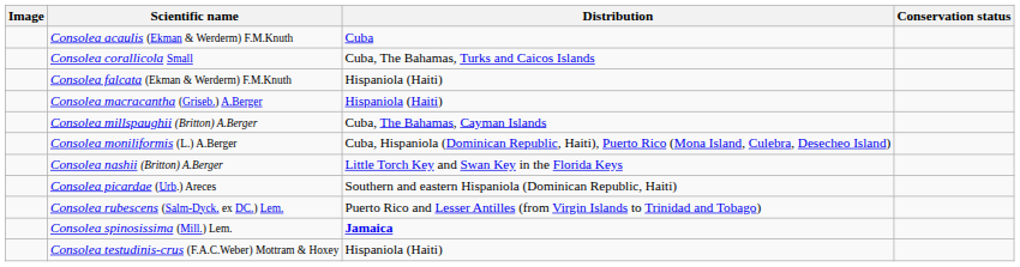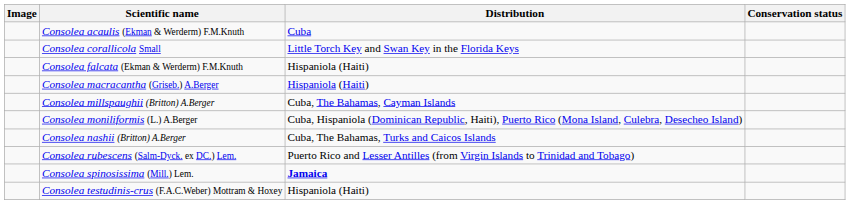 <table class="wikitable">
 <tr>
 <th>Image</th>
 <th>Scientific name</th>
 <th>Distribution</th>
 <th><strong>Conservation status</strong></th>
 </tr>
 <tr>
 <td></td>
 <td><em><a href='#'>Consolea acaulis</a></em> <small>(<a href='#'>Ekman</a> & Werderm) F.M.Knuth</small></td>
 <td><a href='#'>Cuba</a></td>
 <td></td>
 </tr>
 <tr>
 <td></td>
 <td><em><a href='#'>Consolea corallicola</a></em> <a href='#'><small>Small</small></a></td>
-<td>Cuba, The Bahamas, <a href='#'>Turks and Caicos Islands</a></td>
+<td><a href='#'>Little Torch Key</a> and <a href='#'>Swan Key</a> in the <a href='#'>Florida Keys</a></td>
 <td></td>
 </tr>
 <tr>
 <td></td>
 <td><em><a href='#'>Consolea falcata</a></em> <small>(Ekman & Werderm) F.M.Knuth</small></td>
 <td>Hispaniola (Haiti)</td>
 <td></td>
 </tr>
 <tr>
 <td></td>
 <td><em><a href='#'>Consolea macracantha</a></em> <small>(<a href='#'>Griseb.</a>) <a href='#'>A.Berger</a></small></td>
 <td><a href='#'>Hispaniola</a> (<a href='#'>Haiti</a>)</td>
 <td></td>
 </tr>
 <tr>
 <td></td>
 <td><em><a href='#'>Consolea millspaughii</a> <small>(Britton) A.Berger</small></em></td>
 <td>Cuba, <a href='#'>The Bahamas</a>, <a href='#'>Cayman Islands</a></td>
 <td></td>
 </tr>
 <tr>
 <td></td>
 <td><em><a href='#'>Consolea moniliformis</a></em> <small>(L.) A.Berger</small></td>
 <td>Cuba, Hispaniola (<a href='#'>Dominican Republic</a>, Haiti), <a href='#'>Puerto Rico</a> (<a href='#'>Mona Island</a>, <a href='#'>Culebra</a>, <a href='#'>Desecheo Island</a>)</td>
 <td></td>
 </tr>
 <tr>
 <td></td>
 <td><em><a href='#'>Consolea nashii</a> <small>(Britton) A.Berger</small></em></td>
-<td><a href='#'>Little Torch Key</a> and <a href='#'>Swan Key</a> in the <a href='#'>Florida Keys</a></td>
-<td></td>
-</tr>
-<tr>
-<td></td>
-<td><em><a href='#'>Consolea picardae</a></em> <small> (<a href='#'>Urb</a>.) Areces</small></td>
-<td>Southern and eastern Hispaniola (Dominican Republic, Haiti)</td>
+<td>Cuba, The Bahamas, <a href='#'>Turks and Caicos Islands</a></td>
 <td></td>
 </tr>
 <tr>
 <td></td>
 <td><em><a href='#'>Consolea rubescens</a></em> <small>(<a href='#'>Salm-Dyck.</a> ex <a href='#'>DC.</a>) <a href='#'>Lem.</a></small></td>
 <td>Puerto Rico and <a href='#'>Lesser Antilles</a> (from <a href='#'>Virgin Islands</a>  to <a href='#'>Trinidad and Tobago</a>)</td>
 <td></td>
 </tr>
 <tr>
 <td></td>
 <td><em><a href='#'>Consolea spinosissima</a></em> <small>(<a href='#'>Mill.</a>) Lem.</small></td>
 <td><strong><a href='#'>Jamaica</a></strong></td>
 <td></td>
 </tr>
 <tr>
 <td></td>
 <td><em><a href='#'>Consolea testudinis-crus</a></em> <small>(F.A.C.Weber) Mottram & Hoxey</small></td>
 <td>Hispaniola (Haiti)</td>
 <td></td>
 </tr>
 </table>
